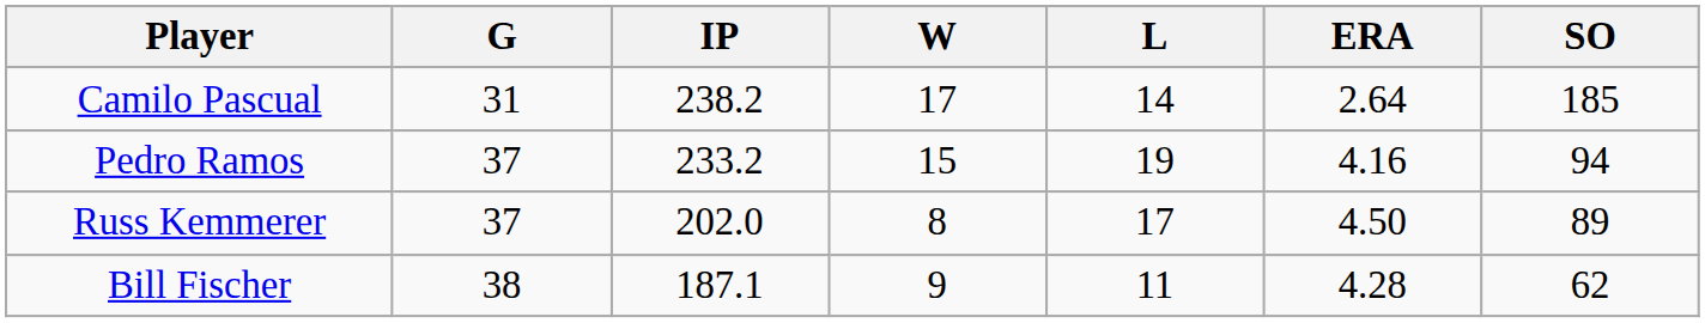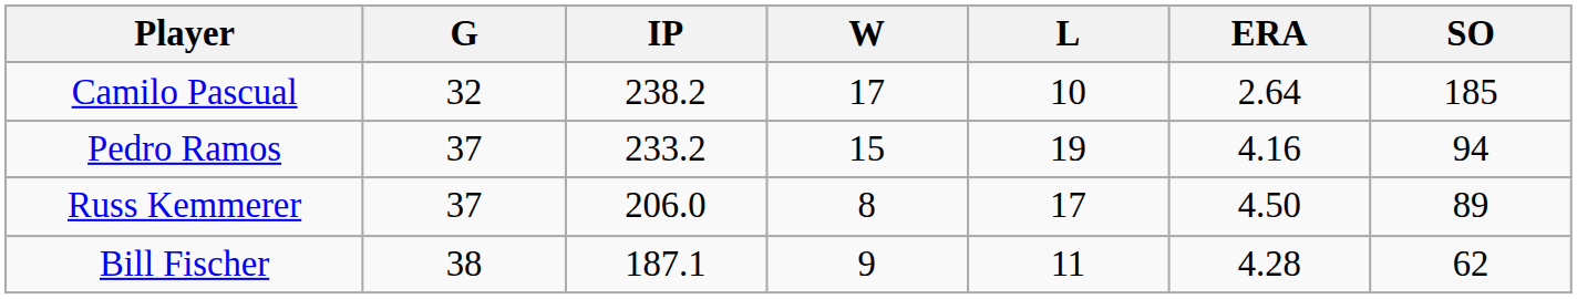 <table class="wikitable sortable">
 <tr>
 <th bgcolor="#DDDDFF" width="16%">Player</th>
 <th bgcolor="#DDDDFF" width="9%">G</th>
 <th bgcolor="#DDDDFF" width="9%">IP</th>
 <th bgcolor="#DDDDFF" width="9%">W</th>
 <th bgcolor="#DDDDFF" width="9%">L</th>
 <th bgcolor="#DDDDFF" width="9%">ERA</th>
 <th bgcolor="#DDDDFF" width="9%">SO</th>
 </tr>
 <tr align="center">
 <td><a href='#'>Camilo Pascual</a></td>
-<td>31</td>
+<td>32</td>
 <td>238.2</td>
 <td>17</td>
-<td>14</td>
+<td>10</td>
 <td>2.64</td>
 <td>185</td>
 </tr>
 <tr align=center>
 <td><a href='#'>Pedro Ramos</a></td>
 <td>37</td>
 <td>233.2</td>
 <td>15</td>
 <td>19</td>
 <td>4.16</td>
 <td>94</td>
 </tr>
 <tr align=center>
 <td><a href='#'>Russ Kemmerer</a></td>
 <td>37</td>
-<td>202.0</td>
+<td>206.0</td>
 <td>8</td>
 <td>17</td>
 <td>4.50</td>
 <td>89</td>
 </tr>
 <tr align=center>
 <td><a href='#'>Bill Fischer</a></td>
 <td>38</td>
 <td>187.1</td>
 <td>9</td>
 <td>11</td>
 <td>4.28</td>
 <td>62</td>
 </tr>
 </table>
